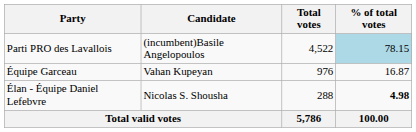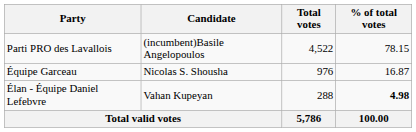 <table style="width:600px;" class="wikitable">
 <tr style="background-color:#E9E9E9">
 <th colspan="2" style="width: 200px">Party</th>
 <th colspan="1" style="width: 200px">Candidate</th>
 <th align="right">Total votes</th>
 <th align="right">% of total votes</th>
 </tr>
 <tr>
 <td colspan="2" align="left">Parti PRO des Lavallois</td>
 <td align="left">(incumbent)Basile Angelopoulos</td>
 <td align="right">4,522</td>
-<td align="right" style="background: lightblue;">78.15</td>
+<td align="right">78.15</td>
 </tr>
 <tr>
 <td colspan="2" align="left">Équipe Garceau</td>
-<td align="left">Vahan Kupeyan</td>
+<td align="left">Nicolas S. Shousha</td>
 <td align="right">976</td>
 <td align="right">16.87</td>
 </tr>
 <tr>
 <td colspan="2" align="left">Élan - Équipe Daniel Lefebvre</td>
-<td align="left">Nicolas S. Shousha</td>
+<td align="left">Vahan Kupeyan</td>
 <td align="right">288</td>
 <td align="right"><strong>4.98</strong></td>
 </tr>
 <tr bgcolor="#EEEEEE">
 <th colspan="3"  align="left">Total valid votes</th>
 <th align="right">5,786</th>
 <th align="right">100.00</th>
 </tr>
 </table>
